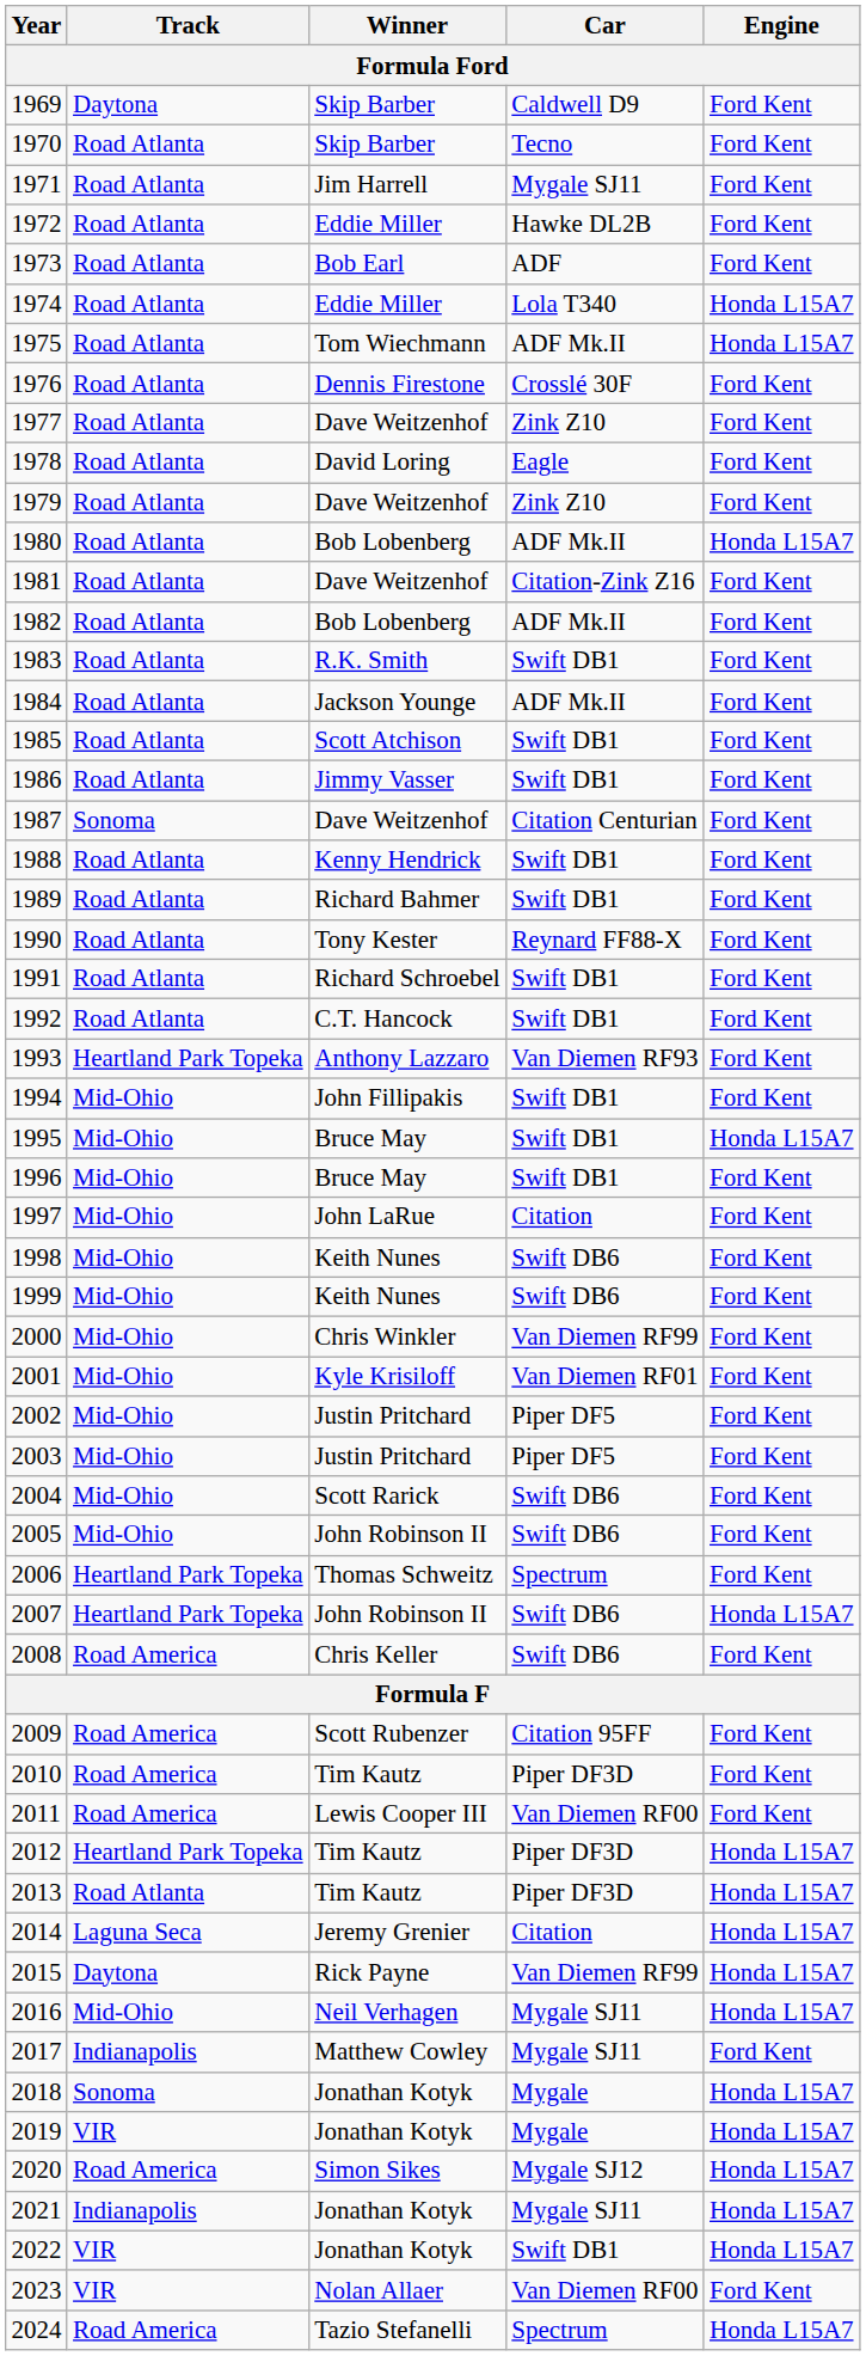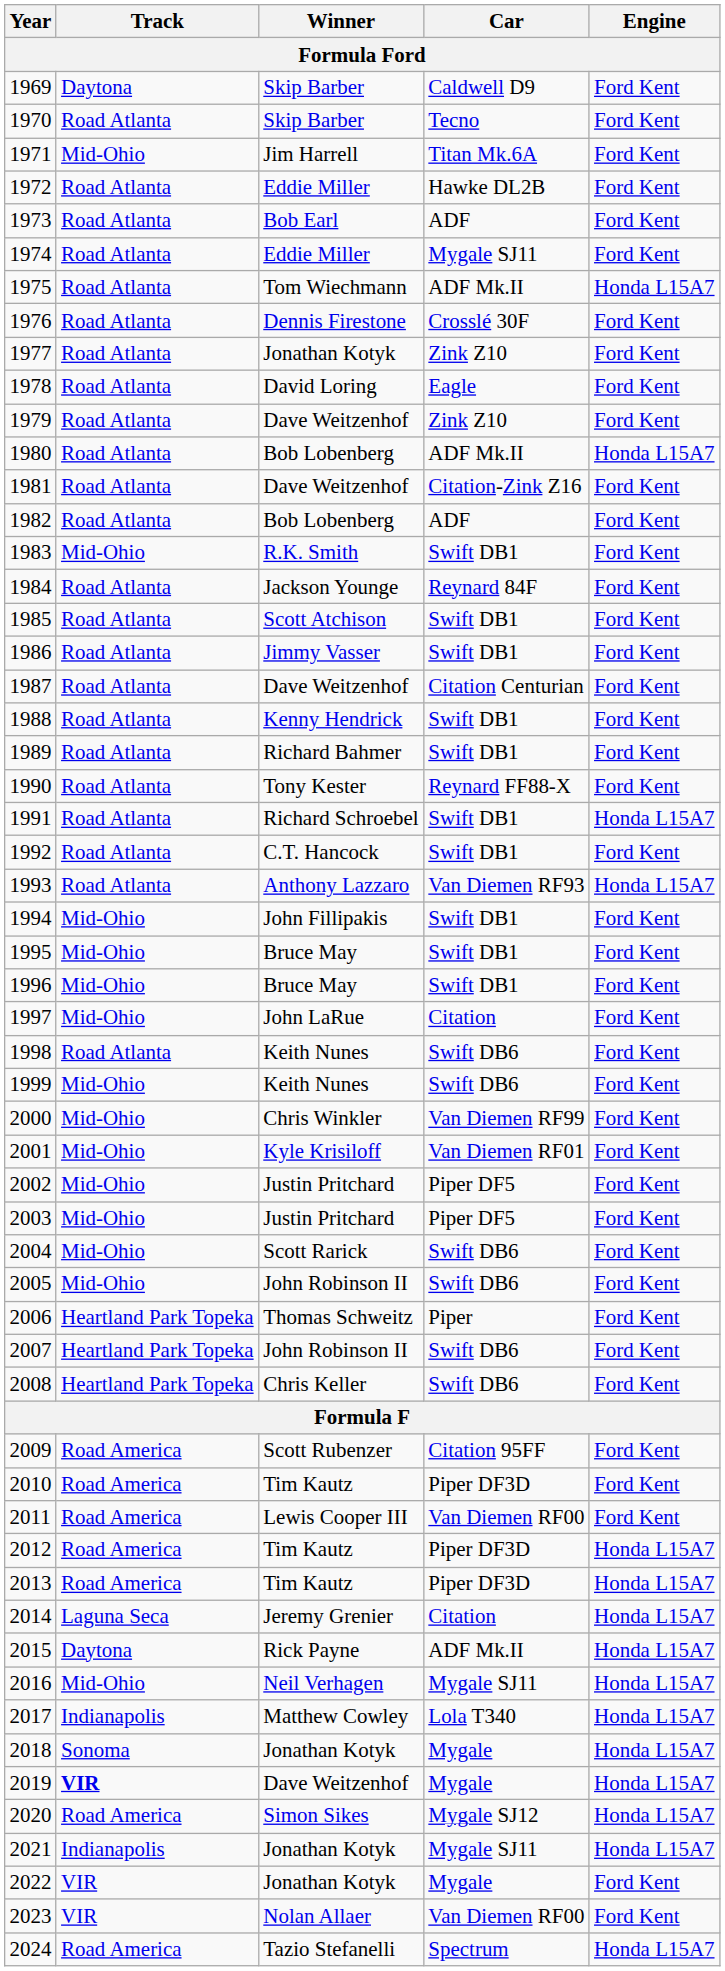 <table class="wikitable">
 <tr>
 <th>Year</th>
 <th>Track</th>
 <th>Winner</th>
 <th>Car</th>
 <th>Engine</th>
 </tr>
 <tr>
 <th colspan=5>Formula Ford</th>
 </tr>
 <tr>
 <td>1969</td>
 <td><a href='#'>Daytona</a></td>
 <td> <a href='#'>Skip Barber</a></td>
 <td><a href='#'>Caldwell</a> D9</td>
 <td><a href='#'>Ford Kent</a></td>
 </tr>
 <tr>
 <td>1970</td>
 <td><a href='#'>Road Atlanta</a></td>
 <td> <a href='#'>Skip Barber</a></td>
 <td><a href='#'>Tecno</a></td>
 <td><a href='#'>Ford Kent</a></td>
 </tr>
 <tr>
 <td>1971</td>
-<td><a href='#'>Road Atlanta</a></td>
+<td><a href='#'>Mid-Ohio</a></td>
 <td> Jim Harrell</td>
-<td><a href='#'>Mygale</a> SJ11</td>
+<td><a href='#'>Titan Mk.6A</a></td>
 <td><a href='#'>Ford Kent</a></td>
 </tr>
 <tr>
 <td>1972</td>
 <td><a href='#'>Road Atlanta</a></td>
 <td> <a href='#'>Eddie Miller</a></td>
 <td>Hawke DL2B</td>
 <td><a href='#'>Ford Kent</a></td>
 </tr>
 <tr>
 <td>1973</td>
 <td><a href='#'>Road Atlanta</a></td>
 <td> <a href='#'>Bob Earl</a></td>
 <td>ADF</td>
 <td><a href='#'>Ford Kent</a></td>
 </tr>
 <tr>
 <td>1974</td>
 <td><a href='#'>Road Atlanta</a></td>
 <td> <a href='#'>Eddie Miller</a></td>
-<td><a href='#'>Lola</a> T340</td>
-<td><a href='#'>Honda L15A7</a></td>
+<td><a href='#'>Mygale</a> SJ11</td>
+<td><a href='#'>Ford Kent</a></td>
 </tr>
 <tr>
 <td>1975</td>
 <td><a href='#'>Road Atlanta</a></td>
 <td> Tom Wiechmann</td>
 <td>ADF Mk.II</td>
 <td><a href='#'>Honda L15A7</a></td>
 </tr>
 <tr>
 <td>1976</td>
 <td><a href='#'>Road Atlanta</a></td>
 <td> <a href='#'>Dennis Firestone</a></td>
 <td><a href='#'>Crosslé</a> 30F</td>
 <td><a href='#'>Ford Kent</a></td>
 </tr>
 <tr>
 <td>1977</td>
 <td><a href='#'>Road Atlanta</a></td>
-<td> Dave Weitzenhof</td>
+<td> Jonathan Kotyk</td>
 <td><a href='#'>Zink</a> Z10</td>
 <td><a href='#'>Ford Kent</a></td>
 </tr>
 <tr>
 <td>1978</td>
 <td><a href='#'>Road Atlanta</a></td>
 <td> David Loring</td>
 <td><a href='#'>Eagle</a></td>
 <td><a href='#'>Ford Kent</a></td>
 </tr>
 <tr>
 <td>1979</td>
 <td><a href='#'>Road Atlanta</a></td>
 <td> Dave Weitzenhof</td>
 <td><a href='#'>Zink</a> Z10</td>
 <td><a href='#'>Ford Kent</a></td>
 </tr>
 <tr>
 <td>1980</td>
 <td><a href='#'>Road Atlanta</a></td>
 <td> Bob Lobenberg</td>
 <td>ADF Mk.II</td>
 <td><a href='#'>Honda L15A7</a></td>
 </tr>
 <tr>
 <td>1981</td>
 <td><a href='#'>Road Atlanta</a></td>
 <td> Dave Weitzenhof</td>
 <td><a href='#'>Citation</a>-<a href='#'>Zink</a> Z16</td>
 <td><a href='#'>Ford Kent</a></td>
 </tr>
 <tr>
 <td>1982</td>
 <td><a href='#'>Road Atlanta</a></td>
 <td> Bob Lobenberg</td>
-<td>ADF Mk.II</td>
+<td>ADF</td>
 <td><a href='#'>Ford Kent</a></td>
 </tr>
 <tr>
 <td>1983</td>
-<td><a href='#'>Road Atlanta</a></td>
+<td><a href='#'>Mid-Ohio</a></td>
 <td> <a href='#'>R.K. Smith</a></td>
 <td><a href='#'>Swift</a> DB1</td>
 <td><a href='#'>Ford Kent</a></td>
 </tr>
 <tr>
 <td>1984</td>
 <td><a href='#'>Road Atlanta</a></td>
 <td> Jackson Younge</td>
-<td>ADF Mk.II</td>
+<td><a href='#'>Reynard</a> 84F</td>
 <td><a href='#'>Ford Kent</a></td>
 </tr>
 <tr>
 <td>1985</td>
 <td><a href='#'>Road Atlanta</a></td>
 <td> <a href='#'>Scott Atchison</a></td>
 <td><a href='#'>Swift</a> DB1</td>
 <td><a href='#'>Ford Kent</a></td>
 </tr>
 <tr>
 <td>1986</td>
 <td><a href='#'>Road Atlanta</a></td>
 <td> <a href='#'>Jimmy Vasser</a></td>
 <td><a href='#'>Swift</a> DB1</td>
 <td><a href='#'>Ford Kent</a></td>
 </tr>
 <tr>
 <td>1987</td>
-<td><a href='#'>Sonoma</a></td>
+<td><a href='#'>Road Atlanta</a></td>
 <td> Dave Weitzenhof</td>
 <td><a href='#'>Citation</a> Centurian</td>
 <td><a href='#'>Ford Kent</a></td>
 </tr>
 <tr>
 <td>1988</td>
 <td><a href='#'>Road Atlanta</a></td>
 <td> <a href='#'>Kenny Hendrick</a></td>
 <td><a href='#'>Swift</a> DB1</td>
 <td><a href='#'>Ford Kent</a></td>
 </tr>
 <tr>
 <td>1989</td>
 <td><a href='#'>Road Atlanta</a></td>
 <td> Richard Bahmer</td>
 <td><a href='#'>Swift</a> DB1</td>
 <td><a href='#'>Ford Kent</a></td>
 </tr>
 <tr>
 <td>1990</td>
 <td><a href='#'>Road Atlanta</a></td>
 <td> Tony Kester</td>
 <td><a href='#'>Reynard</a> FF88-X</td>
 <td><a href='#'>Ford Kent</a></td>
 </tr>
 <tr>
 <td>1991</td>
 <td><a href='#'>Road Atlanta</a></td>
 <td> Richard Schroebel</td>
 <td><a href='#'>Swift</a> DB1</td>
-<td><a href='#'>Ford Kent</a></td>
+<td><a href='#'>Honda L15A7</a></td>
 </tr>
 <tr>
 <td>1992</td>
 <td><a href='#'>Road Atlanta</a></td>
 <td> C.T. Hancock</td>
 <td><a href='#'>Swift</a> DB1</td>
 <td><a href='#'>Ford Kent</a></td>
 </tr>
 <tr>
 <td>1993</td>
-<td><a href='#'>Heartland Park Topeka</a></td>
+<td><a href='#'>Road Atlanta</a></td>
 <td> <a href='#'>Anthony Lazzaro</a></td>
 <td><a href='#'>Van Diemen</a> RF93</td>
-<td><a href='#'>Ford Kent</a></td>
+<td><a href='#'>Honda L15A7</a></td>
 </tr>
 <tr>
 <td>1994</td>
 <td><a href='#'>Mid-Ohio</a></td>
 <td> John Fillipakis</td>
 <td><a href='#'>Swift</a> DB1</td>
 <td><a href='#'>Ford Kent</a></td>
 </tr>
 <tr>
 <td>1995</td>
 <td><a href='#'>Mid-Ohio</a></td>
 <td> Bruce May</td>
 <td><a href='#'>Swift</a> DB1</td>
-<td><a href='#'>Honda L15A7</a></td>
+<td><a href='#'>Ford Kent</a></td>
 </tr>
 <tr>
 <td>1996</td>
 <td><a href='#'>Mid-Ohio</a></td>
 <td> Bruce May</td>
 <td><a href='#'>Swift</a> DB1</td>
 <td><a href='#'>Ford Kent</a></td>
 </tr>
 <tr>
 <td>1997</td>
 <td><a href='#'>Mid-Ohio</a></td>
 <td> John LaRue</td>
 <td><a href='#'>Citation</a></td>
 <td><a href='#'>Ford Kent</a></td>
 </tr>
 <tr>
 <td>1998</td>
-<td><a href='#'>Mid-Ohio</a></td>
+<td><a href='#'>Road Atlanta</a></td>
 <td> Keith Nunes</td>
 <td><a href='#'>Swift</a> DB6</td>
 <td><a href='#'>Ford Kent</a></td>
 </tr>
 <tr>
 <td>1999</td>
 <td><a href='#'>Mid-Ohio</a></td>
 <td> Keith Nunes</td>
 <td><a href='#'>Swift</a> DB6</td>
 <td><a href='#'>Ford Kent</a></td>
 </tr>
 <tr>
 <td>2000</td>
 <td><a href='#'>Mid-Ohio</a></td>
 <td> Chris Winkler</td>
 <td><a href='#'>Van Diemen</a> RF99</td>
 <td><a href='#'>Ford Kent</a></td>
 </tr>
 <tr>
 <td>2001</td>
 <td><a href='#'>Mid-Ohio</a></td>
 <td> <a href='#'>Kyle Krisiloff</a></td>
 <td><a href='#'>Van Diemen</a> RF01</td>
 <td><a href='#'>Ford Kent</a></td>
 </tr>
 <tr>
 <td>2002</td>
 <td><a href='#'>Mid-Ohio</a></td>
 <td> Justin Pritchard</td>
 <td>Piper DF5</td>
 <td><a href='#'>Ford Kent</a></td>
 </tr>
 <tr>
 <td>2003</td>
 <td><a href='#'>Mid-Ohio</a></td>
 <td> Justin Pritchard</td>
 <td>Piper DF5</td>
 <td><a href='#'>Ford Kent</a></td>
 </tr>
 <tr>
 <td>2004</td>
 <td><a href='#'>Mid-Ohio</a></td>
 <td> Scott Rarick</td>
 <td><a href='#'>Swift</a> DB6</td>
 <td><a href='#'>Ford Kent</a></td>
 </tr>
 <tr>
 <td>2005</td>
 <td><a href='#'>Mid-Ohio</a></td>
 <td> John Robinson II</td>
 <td><a href='#'>Swift</a> DB6</td>
 <td><a href='#'>Ford Kent</a></td>
 </tr>
 <tr>
 <td>2006</td>
 <td><a href='#'>Heartland Park Topeka</a></td>
 <td> Thomas Schweitz</td>
-<td><a href='#'>Spectrum</a></td>
+<td>Piper</td>
 <td><a href='#'>Ford Kent</a></td>
 </tr>
 <tr>
 <td>2007</td>
 <td><a href='#'>Heartland Park Topeka</a></td>
 <td> John Robinson II</td>
 <td><a href='#'>Swift</a> DB6</td>
-<td><a href='#'>Honda L15A7</a></td>
+<td><a href='#'>Ford Kent</a></td>
 </tr>
 <tr>
 <td>2008</td>
-<td><a href='#'>Road America</a></td>
+<td><a href='#'>Heartland Park Topeka</a></td>
 <td> Chris Keller</td>
 <td><a href='#'>Swift</a> DB6</td>
 <td><a href='#'>Ford Kent</a></td>
 </tr>
 <tr>
 <th colspan=5>Formula F</th>
 </tr>
 <tr>
 <td>2009</td>
 <td><a href='#'>Road America</a></td>
 <td> Scott Rubenzer</td>
 <td><a href='#'>Citation</a> 95FF</td>
 <td><a href='#'>Ford Kent</a></td>
 </tr>
 <tr>
 <td>2010</td>
 <td><a href='#'>Road America</a></td>
 <td> Tim Kautz</td>
 <td>Piper DF3D</td>
 <td><a href='#'>Ford Kent</a></td>
 </tr>
 <tr>
 <td>2011</td>
 <td><a href='#'>Road America</a></td>
 <td> Lewis Cooper III</td>
 <td><a href='#'>Van Diemen</a> RF00</td>
 <td><a href='#'>Ford Kent</a></td>
 </tr>
 <tr>
 <td>2012</td>
-<td><a href='#'>Heartland Park Topeka</a></td>
+<td><a href='#'>Road America</a></td>
 <td> Tim Kautz</td>
 <td>Piper DF3D</td>
 <td><a href='#'>Honda L15A7</a></td>
 </tr>
 <tr>
 <td>2013</td>
-<td><a href='#'>Road Atlanta</a></td>
+<td><a href='#'>Road America</a></td>
 <td> Tim Kautz</td>
 <td>Piper DF3D</td>
 <td><a href='#'>Honda L15A7</a></td>
 </tr>
 <tr>
 <td>2014</td>
 <td><a href='#'>Laguna Seca</a></td>
 <td> Jeremy Grenier</td>
 <td><a href='#'>Citation</a></td>
 <td><a href='#'>Honda L15A7</a></td>
 </tr>
 <tr>
 <td>2015</td>
 <td><a href='#'>Daytona</a></td>
 <td> Rick Payne</td>
-<td><a href='#'>Van Diemen</a> RF99</td>
+<td>ADF Mk.II</td>
 <td><a href='#'>Honda L15A7</a></td>
 </tr>
 <tr>
 <td>2016</td>
 <td><a href='#'>Mid-Ohio</a></td>
 <td> <a href='#'>Neil Verhagen</a></td>
 <td><a href='#'>Mygale</a> SJ11</td>
 <td><a href='#'>Honda L15A7</a></td>
 </tr>
 <tr>
 <td>2017</td>
 <td><a href='#'>Indianapolis</a></td>
 <td> Matthew Cowley</td>
-<td><a href='#'>Mygale</a> SJ11</td>
-<td><a href='#'>Ford Kent</a></td>
+<td><a href='#'>Lola</a> T340</td>
+<td><a href='#'>Honda L15A7</a></td>
 </tr>
 <tr>
 <td>2018</td>
 <td><a href='#'>Sonoma</a></td>
 <td> Jonathan Kotyk</td>
 <td><a href='#'>Mygale</a></td>
 <td><a href='#'>Honda L15A7</a></td>
 </tr>
 <tr>
 <td>2019</td>
-<td><a href='#'>VIR</a></td>
-<td> Jonathan Kotyk</td>
+<td><strong><a href='#'>VIR</a></strong></td>
+<td> Dave Weitzenhof</td>
 <td><a href='#'>Mygale</a></td>
 <td><a href='#'>Honda L15A7</a></td>
 </tr>
 <tr>
 <td>2020</td>
 <td><a href='#'>Road America</a></td>
 <td> <a href='#'>Simon Sikes</a></td>
 <td><a href='#'>Mygale</a> SJ12</td>
 <td><a href='#'>Honda L15A7</a></td>
 </tr>
 <tr>
 <td>2021</td>
 <td><a href='#'>Indianapolis</a></td>
 <td> Jonathan Kotyk</td>
 <td><a href='#'>Mygale</a> SJ11</td>
 <td><a href='#'>Honda L15A7</a></td>
 </tr>
 <tr>
 <td>2022</td>
 <td><a href='#'>VIR</a></td>
 <td> Jonathan Kotyk</td>
-<td><a href='#'>Swift</a> DB1</td>
-<td><a href='#'>Honda L15A7</a></td>
+<td><a href='#'>Mygale</a></td>
+<td><a href='#'>Ford Kent</a></td>
 </tr>
 <tr>
 <td>2023</td>
 <td><a href='#'>VIR</a></td>
 <td> <a href='#'>Nolan Allaer</a></td>
 <td><a href='#'>Van Diemen</a> RF00</td>
 <td><a href='#'>Ford Kent</a></td>
 </tr>
 <tr>
 <td>2024</td>
 <td><a href='#'>Road America</a></td>
 <td> Tazio Stefanelli</td>
 <td><a href='#'>Spectrum</a></td>
 <td><a href='#'>Honda L15A7</a></td>
 </tr>
 </table>
